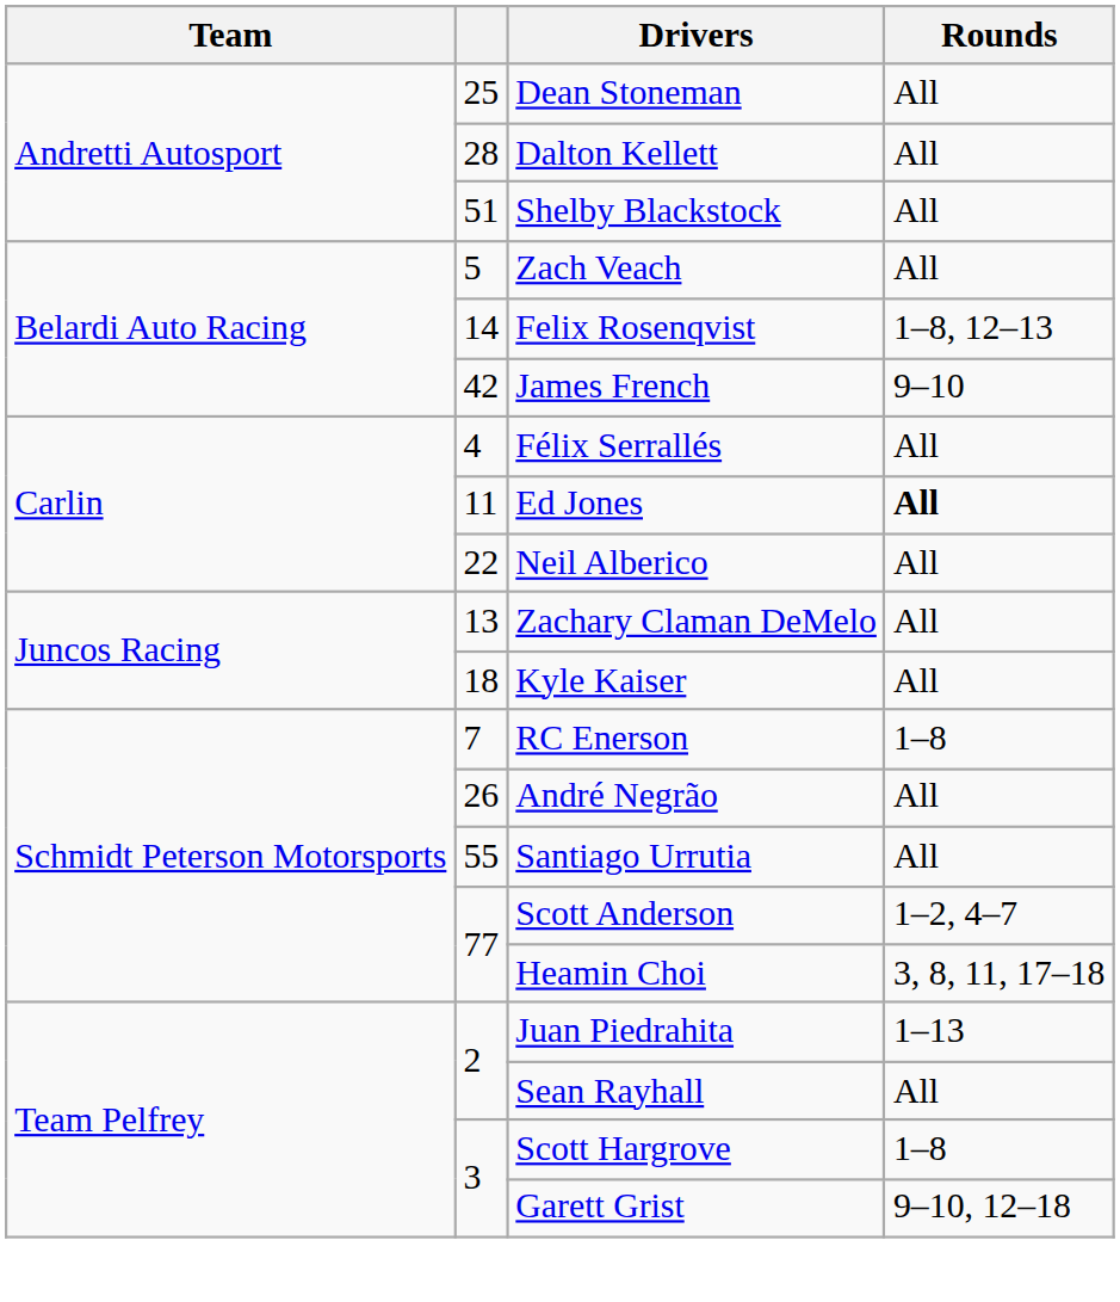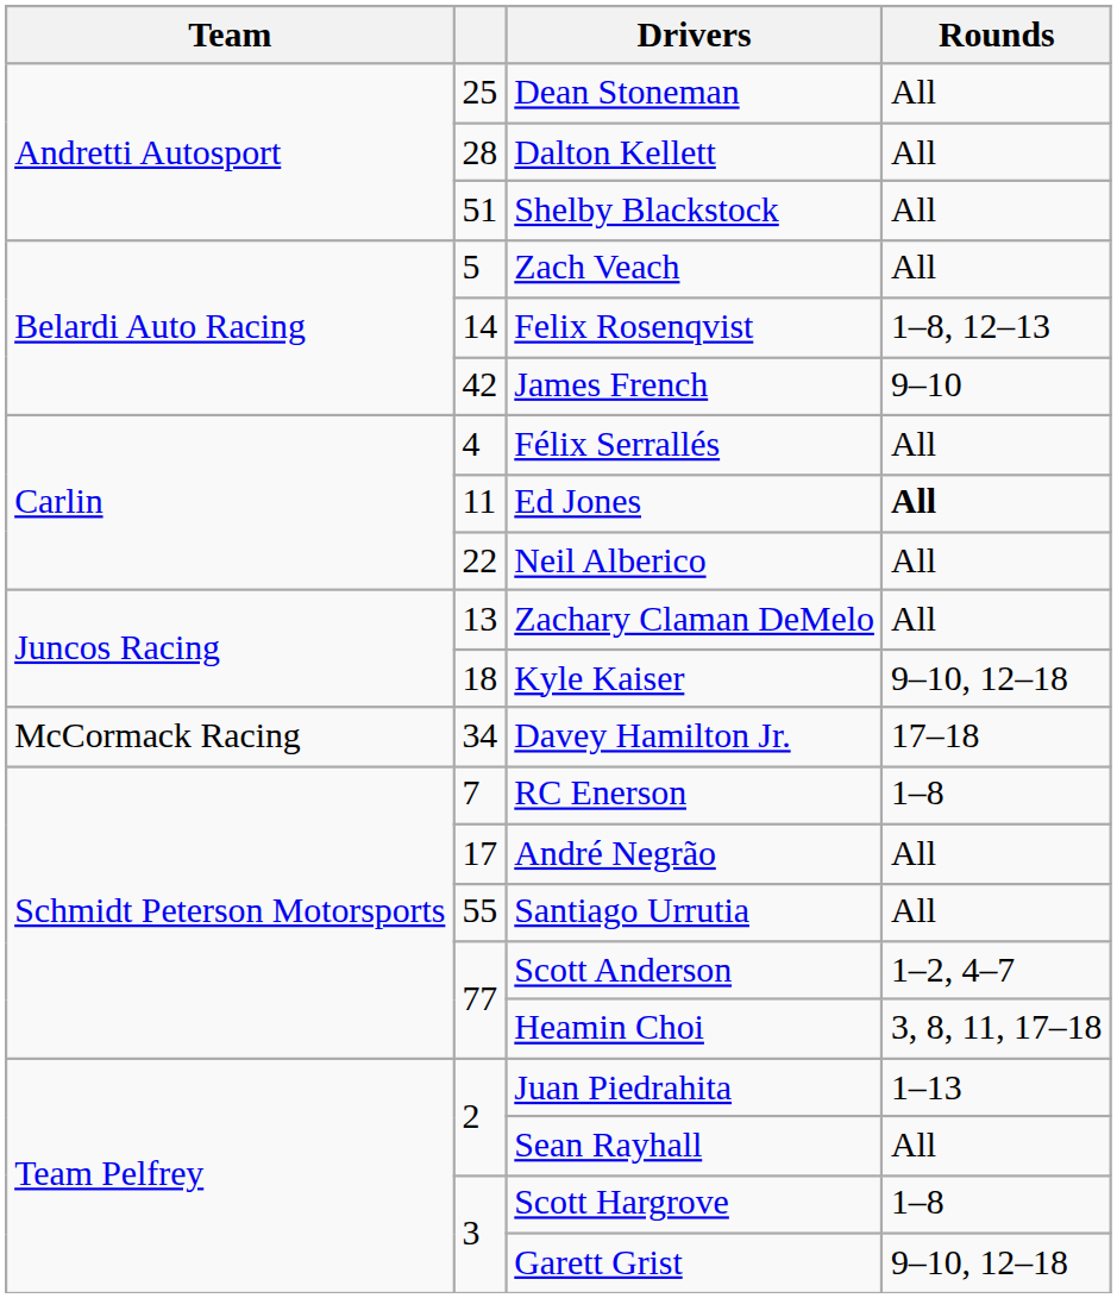 <table class="wikitable sortable" style="font-size:85%">
 <tr>
 <th>Team</th>
 <th></th>
 <th>Drivers</th>
 <th>Rounds</th>
 </tr>
 <tr>
 <td rowspan=3><a href='#'>Andretti Autosport</a></td>
 <td>25</td>
 <td nowrap> <a href='#'>Dean Stoneman</a></td>
 <td>All</td>
 </tr>
 <tr>
 <td>28</td>
 <td nowrap> <a href='#'>Dalton Kellett</a></td>
 <td>All</td>
 </tr>
 <tr>
 <td>51</td>
 <td nowrap> <a href='#'>Shelby Blackstock</a></td>
 <td>All</td>
 </tr>
 <tr>
 <td rowspan=3><a href='#'>Belardi Auto Racing</a></td>
 <td>5</td>
 <td nowrap> <a href='#'>Zach Veach</a></td>
 <td>All</td>
 </tr>
 <tr>
 <td>14</td>
 <td nowrap> <a href='#'>Felix Rosenqvist</a></td>
 <td>1–8, 12–13</td>
 </tr>
 <tr>
 <td>42</td>
 <td nowrap> <a href='#'>James French</a></td>
 <td>9–10</td>
 </tr>
 <tr>
 <td rowspan=3><a href='#'>Carlin</a></td>
 <td>4</td>
 <td nowrap> <a href='#'>Félix Serrallés</a></td>
 <td>All</td>
 </tr>
 <tr>
 <td>11</td>
 <td nowrap> <a href='#'>Ed Jones</a></td>
 <td><strong>All</strong></td>
 </tr>
 <tr>
 <td>22</td>
 <td nowrap> <a href='#'>Neil Alberico</a></td>
 <td>All</td>
 </tr>
 <tr>
 <td rowspan=2><a href='#'>Juncos Racing</a></td>
 <td>13</td>
 <td nowrap> <a href='#'>Zachary Claman DeMelo</a></td>
 <td>All</td>
 </tr>
 <tr>
 <td>18</td>
 <td nowrap> <a href='#'>Kyle Kaiser</a></td>
-<td>All</td>
+<td>9–10, 12–18</td>
+</tr>
+<tr>
+<td rowspan=1>McCormack Racing</td>
+<td>34</td>
+<td nowrap> <a href='#'>Davey Hamilton Jr.</a></td>
+<td>17–18</td>
 </tr>
 <tr>
 <td rowspan=5><a href='#'>Schmidt Peterson Motorsports</a></td>
 <td>7</td>
 <td nowrap> <a href='#'>RC Enerson</a></td>
 <td>1–8</td>
 </tr>
 <tr>
-<td>26</td>
+<td>17</td>
 <td nowrap> <a href='#'>André Negrão</a></td>
 <td>All</td>
 </tr>
 <tr>
 <td>55</td>
 <td nowrap> <a href='#'>Santiago Urrutia</a></td>
 <td>All</td>
 </tr>
 <tr>
 <td rowspan=2>77</td>
 <td nowrap> <a href='#'>Scott Anderson</a></td>
 <td>1–2, 4–7</td>
 </tr>
 <tr>
 <td nowrap> <a href='#'>Heamin Choi</a></td>
 <td>3, 8, 11, 17–18</td>
 </tr>
 <tr>
 <td rowspan=4><a href='#'>Team Pelfrey</a></td>
 <td rowspan=2>2</td>
 <td nowrap> <a href='#'>Juan Piedrahita</a></td>
 <td>1–13</td>
 </tr>
 <tr>
 <td nowrap> <a href='#'>Sean Rayhall</a></td>
 <td>All</td>
 </tr>
 <tr>
 <td rowspan=2>3</td>
 <td nowrap> <a href='#'>Scott Hargrove</a></td>
 <td>1–8</td>
 </tr>
 <tr>
 <td nowrap> <a href='#'>Garett Grist</a></td>
 <td>9–10, 12–18</td>
 </tr>
 </table>
